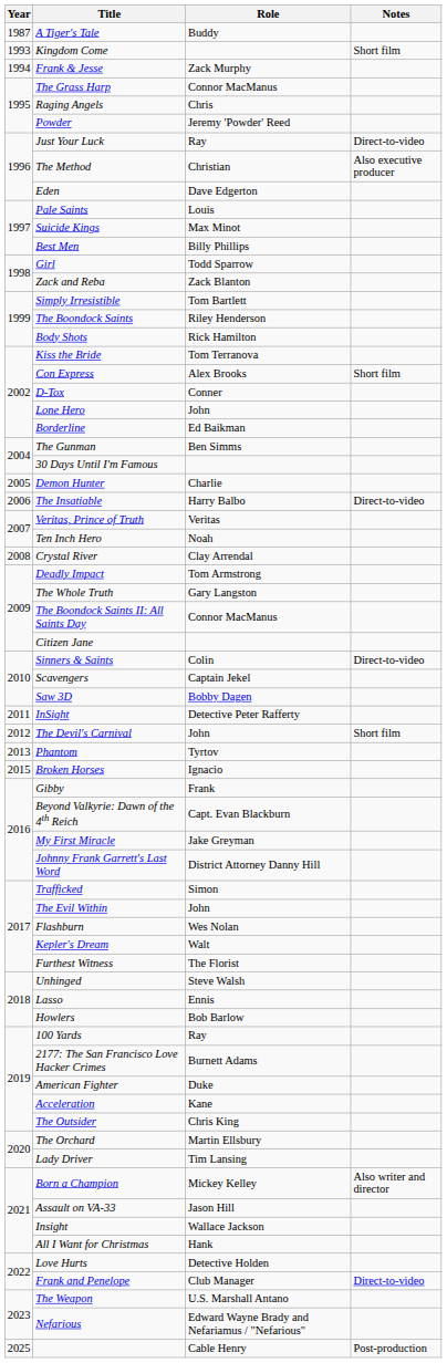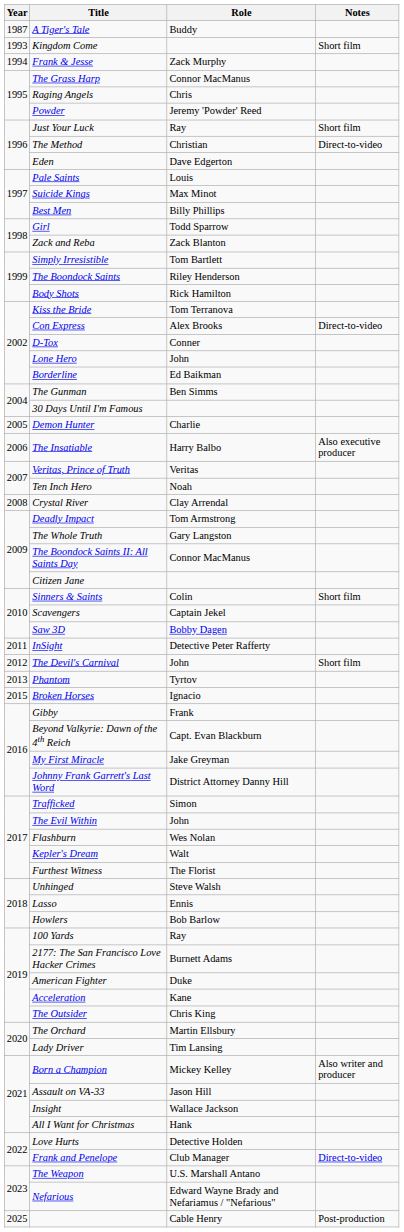 <table class="wikitable sortable">
 <tr>
 <th scope="col">Year</th>
 <th scope="col">Title</th>
 <th scope="col">Role</th>
 <th scope="col" class="unsortable">Notes</th>
 </tr>
 <tr>
 <td>1987</td>
 <td><em><a href='#'>A Tiger's Tale</a></em></td>
 <td>Buddy</td>
 <td></td>
 </tr>
 <tr>
 <td>1993</td>
 <td><em>Kingdom Come</em></td>
 <td></td>
 <td>Short film</td>
 </tr>
 <tr>
 <td>1994</td>
 <td><em><a href='#'>Frank & Jesse</a></em></td>
 <td>Zack Murphy</td>
 <td></td>
 </tr>
 <tr>
 <td rowspan=3>1995</td>
 <td><em><a href='#'>The Grass Harp</a></em></td>
 <td>Connor MacManus</td>
 <td></td>
 </tr>
 <tr>
 <td><em>Raging Angels</em></td>
 <td>Chris</td>
 <td></td>
 </tr>
 <tr>
 <td><em><a href='#'>Powder</a></em></td>
 <td>Jeremy 'Powder' Reed</td>
 <td></td>
 </tr>
 <tr>
 <td rowspan=3>1996</td>
 <td><em>Just Your Luck</em></td>
 <td>Ray</td>
-<td>Direct-to-video</td>
+<td>Short film</td>
 </tr>
 <tr>
 <td><em>The Method</em></td>
 <td>Christian</td>
-<td>Also executive producer</td>
+<td>Direct-to-video</td>
 </tr>
 <tr>
 <td><em>Eden</em></td>
 <td>Dave Edgerton</td>
 <td></td>
 </tr>
 <tr>
 <td rowspan=3>1997</td>
 <td><em><a href='#'>Pale Saints</a></em></td>
 <td>Louis</td>
 <td></td>
 </tr>
 <tr>
 <td><em><a href='#'>Suicide Kings</a></em></td>
 <td>Max Minot</td>
 <td></td>
 </tr>
 <tr>
 <td><em><a href='#'>Best Men</a></em></td>
 <td>Billy Phillips</td>
 <td></td>
 </tr>
 <tr>
 <td rowspan=2>1998</td>
 <td><em><a href='#'>Girl</a></em></td>
 <td>Todd Sparrow</td>
 <td></td>
 </tr>
 <tr>
 <td><em>Zack and Reba</em></td>
 <td>Zack Blanton</td>
 <td></td>
 </tr>
 <tr>
 <td rowspan=3>1999</td>
 <td><em><a href='#'>Simply Irresistible</a></em></td>
 <td>Tom Bartlett</td>
 <td></td>
 </tr>
 <tr>
 <td><em><a href='#'>The Boondock Saints</a></em></td>
 <td>Riley Henderson</td>
 <td></td>
 </tr>
 <tr>
 <td><em><a href='#'>Body Shots</a></em></td>
 <td>Rick Hamilton</td>
 <td></td>
 </tr>
 <tr>
 <td rowspan=5>2002</td>
 <td><em><a href='#'>Kiss the Bride</a></em></td>
 <td>Tom Terranova</td>
 <td></td>
 </tr>
 <tr>
 <td><em><a href='#'>Con Express</a></em></td>
 <td>Alex Brooks</td>
-<td>Short film</td>
+<td>Direct-to-video</td>
 </tr>
 <tr>
 <td><em><a href='#'>D-Tox</a></em></td>
 <td>Conner</td>
 <td></td>
 </tr>
 <tr>
 <td><em><a href='#'>Lone Hero</a></em></td>
 <td>John</td>
 <td></td>
 </tr>
 <tr>
 <td><em><a href='#'>Borderline</a></em></td>
 <td>Ed Baikman</td>
 <td></td>
 </tr>
 <tr>
 <td rowspan=2>2004</td>
 <td><em>The Gunman</em></td>
 <td>Ben Simms</td>
 <td></td>
 </tr>
 <tr>
 <td><em>30 Days Until I'm Famous</em></td>
 <td></td>
 <td></td>
 </tr>
 <tr>
 <td>2005</td>
 <td><em><a href='#'>Demon Hunter</a></em></td>
 <td>Charlie</td>
 <td></td>
 </tr>
 <tr>
 <td>2006</td>
 <td><em><a href='#'>The Insatiable</a></em></td>
 <td>Harry Balbo</td>
-<td>Direct-to-video</td>
+<td>Also executive producer</td>
 </tr>
 <tr>
 <td rowspan=2>2007</td>
 <td><em><a href='#'>Veritas, Prince of Truth</a></em></td>
 <td>Veritas</td>
 <td></td>
 </tr>
 <tr>
 <td><em>Ten Inch Hero</em></td>
 <td>Noah</td>
 <td></td>
 </tr>
 <tr>
 <td>2008</td>
 <td><em>Crystal River</em></td>
 <td>Clay Arrendal</td>
 <td></td>
 </tr>
 <tr>
 <td rowspan=4>2009</td>
 <td><em><a href='#'>Deadly Impact</a></em></td>
 <td>Tom Armstrong</td>
 <td></td>
 </tr>
 <tr>
 <td><em>The Whole Truth</em></td>
 <td>Gary Langston</td>
 <td></td>
 </tr>
 <tr>
 <td><em><a href='#'>The Boondock Saints II: All Saints Day</a></em></td>
 <td>Connor MacManus</td>
 <td></td>
 </tr>
 <tr>
 <td><em>Citizen Jane</em></td>
 <td></td>
 <td></td>
 </tr>
 <tr>
 <td rowspan=3>2010</td>
 <td><em><a href='#'>Sinners & Saints</a></em></td>
 <td>Colin</td>
-<td>Direct-to-video</td>
+<td>Short film</td>
 </tr>
 <tr>
 <td><em>Scavengers</em></td>
 <td>Captain Jekel</td>
 <td></td>
 </tr>
 <tr>
 <td><em><a href='#'>Saw 3D</a></em></td>
 <td><a href='#'>Bobby Dagen</a></td>
 <td></td>
 </tr>
 <tr>
 <td>2011</td>
 <td><em><a href='#'>InSight</a></em></td>
 <td>Detective Peter Rafferty</td>
 <td></td>
 </tr>
 <tr>
 <td>2012</td>
 <td><em><a href='#'>The Devil's Carnival</a></em></td>
 <td>John</td>
 <td>Short film</td>
 </tr>
 <tr>
 <td>2013</td>
 <td><em><a href='#'>Phantom</a></em></td>
 <td>Tyrtov</td>
 <td></td>
 </tr>
 <tr>
 <td>2015</td>
 <td><em><a href='#'>Broken Horses</a></em></td>
 <td>Ignacio</td>
 <td></td>
 </tr>
 <tr>
 <td rowspan=4>2016</td>
 <td><em>Gibby</em></td>
 <td>Frank</td>
 <td></td>
 </tr>
 <tr>
 <td><em>Beyond Valkyrie: Dawn of the 4<sup>th</sup> Reich</em></td>
 <td>Capt. Evan Blackburn</td>
 <td></td>
 </tr>
 <tr>
 <td><em><a href='#'>My First Miracle</a></em></td>
 <td>Jake Greyman</td>
 <td></td>
 </tr>
 <tr>
 <td><em><a href='#'>Johnny Frank Garrett's Last Word</a></em></td>
 <td>District Attorney Danny Hill</td>
 <td></td>
 </tr>
 <tr>
 <td rowspan=5>2017</td>
 <td><em><a href='#'>Trafficked</a></em></td>
 <td>Simon</td>
 <td></td>
 </tr>
 <tr>
 <td><em><a href='#'>The Evil Within</a></em></td>
 <td>John</td>
 <td></td>
 </tr>
 <tr>
 <td><em>Flashburn</em></td>
 <td>Wes Nolan</td>
 <td></td>
 </tr>
 <tr>
 <td><em><a href='#'>Kepler's Dream</a></em></td>
 <td>Walt</td>
 <td></td>
 </tr>
 <tr>
 <td><em>Furthest Witness</em></td>
 <td>The Florist</td>
 <td></td>
 </tr>
 <tr>
 <td rowspan=3>2018</td>
 <td><em>Unhinged</em></td>
 <td>Steve Walsh</td>
 <td></td>
 </tr>
 <tr>
 <td><em>Lasso</em></td>
 <td>Ennis</td>
 <td></td>
 </tr>
 <tr>
 <td><em>Howlers</em></td>
 <td>Bob Barlow</td>
 <td></td>
 </tr>
 <tr>
 <td rowspan=5>2019</td>
 <td><em>100 Yards</em></td>
 <td>Ray</td>
 <td></td>
 </tr>
 <tr>
 <td><em>2177: The San Francisco Love Hacker Crimes</em></td>
 <td>Burnett Adams</td>
 <td></td>
 </tr>
 <tr>
 <td><em>American Fighter</em></td>
 <td>Duke</td>
 <td></td>
 </tr>
 <tr>
 <td><em><a href='#'>Acceleration</a></em></td>
 <td>Kane</td>
 <td></td>
 </tr>
 <tr>
 <td><em><a href='#'>The Outsider</a></em></td>
 <td>Chris King</td>
 <td></td>
 </tr>
 <tr>
 <td rowspan=2>2020</td>
 <td><em>The Orchard</em></td>
 <td>Martin Ellsbury</td>
 <td></td>
 </tr>
 <tr>
 <td><em>Lady Driver</em></td>
 <td>Tim Lansing</td>
 <td></td>
 </tr>
 <tr>
 <td rowspan=4>2021</td>
 <td><em><a href='#'>Born a Champion</a></em></td>
 <td>Mickey Kelley</td>
-<td>Also writer and director</td>
+<td>Also writer and producer</td>
 </tr>
 <tr>
 <td><em>Assault on VA-33</em></td>
 <td>Jason Hill</td>
 <td></td>
 </tr>
 <tr>
 <td><em>Insight</em></td>
 <td>Wallace Jackson</td>
 <td></td>
 </tr>
 <tr>
 <td><em>All I Want for Christmas</em></td>
 <td>Hank</td>
 <td></td>
 </tr>
 <tr>
 <td rowspan=2>2022</td>
 <td><em>Love Hurts</em></td>
 <td>Detective Holden</td>
 <td></td>
 </tr>
 <tr>
 <td><em><a href='#'>Frank and Penelope</a></em></td>
 <td>Club Manager</td>
 <td><a href='#'>Direct-to-video</a></td>
 </tr>
 <tr>
 <td rowspan=2>2023</td>
 <td><em><a href='#'>The Weapon</a></em></td>
 <td>U.S. Marshall Antano</td>
 <td></td>
 </tr>
 <tr>
 <td><em><a href='#'>Nefarious</a></em></td>
 <td>Edward Wayne Brady and Nefariamus / "Nefarious"</td>
 <td></td>
 </tr>
 <tr>
 <td>2025</td>
 <td></td>
 <td>Cable Henry</td>
 <td>Post-production</td>
 </tr>
 </table>
